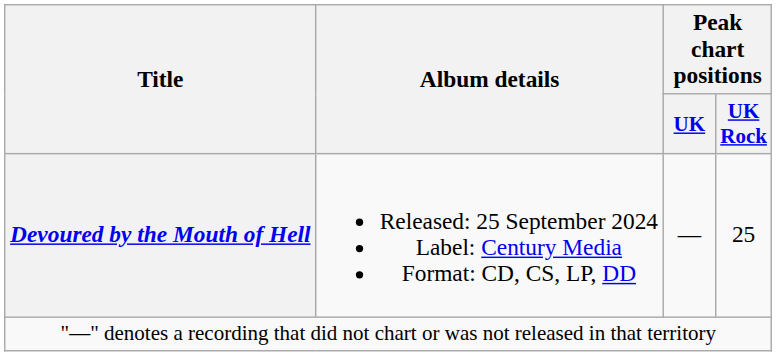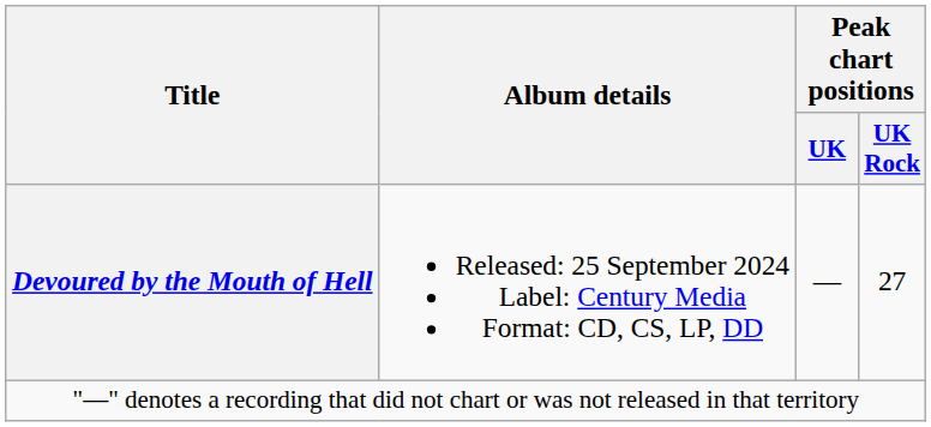 <table class="wikitable plainrowheaders" style="text-align:center;" border="1">
 <tr>
 <th rowspan="2" scope="col">Title</th>
 <th rowspan="2" scope="col">Album details</th>
 <th colspan="2">Peak chart positions</th>
 </tr>
 <tr>
 <th scope="col" style="width:2em;font-size:90%;"><a href='#'>UK</a><br></th>
 <th scope="col" style="width:2em;font-size:90%;"><a href='#'>UK<br>Rock</a><br></th>
 </tr>
 <tr>
 <th rowspan="1" scope="row"><em><a href='#'>Devoured by the Mouth of Hell</a></em></th>
 <td rowspan="1"><br><ul><li>Released: 25 September 2024</li><li>Label: <a href='#'>Century Media</a></li><li>Format: CD, CS, LP, <a href='#'>DD</a></li></ul></td>
 <td>—</td>
-<td>25</td>
+<td>27</td>
 </tr>
 <tr>
 <td colspan="4" style="font-size:90%">"—" denotes a recording that did not chart or was not released in that territory</td>
 </tr>
 </table>
